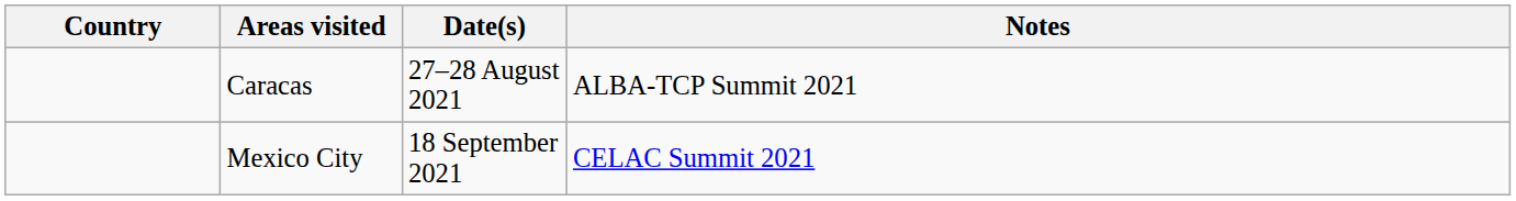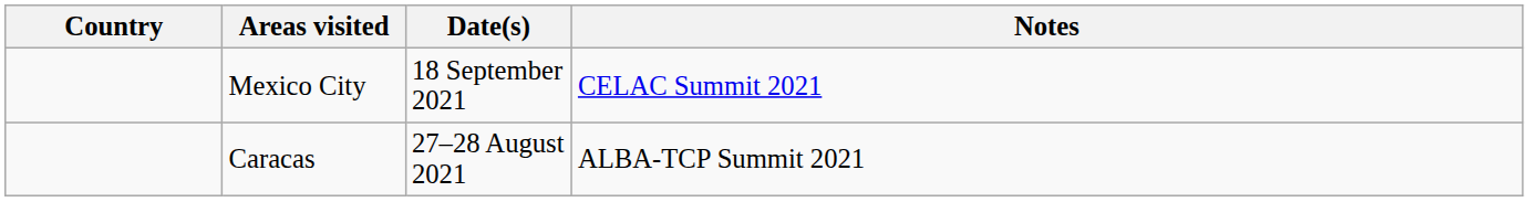 <table class="wikitable">
 <tr>
 <th style="width:120px;">Country</th>
 <th style="width:100px;">Areas visited</th>
 <th style="width:90px;">Date(s)</th>
 <th style="width:550px;">Notes</th>
 </tr>
 <tr>
 <td></td>
+<td>Mexico City</td>
+<td>18 September 2021</td>
+<td><a href='#'>CELAC Summit 2021</a></td>
+</tr>
+<tr>
+<td></td>
 <td>Caracas</td>
 <td>27–28 August 2021</td>
 <td>ALBA-TCP Summit 2021</td>
 </tr>
-<tr>
-<td></td>
-<td>Mexico City</td>
-<td>18 September 2021</td>
-<td><a href='#'>CELAC Summit 2021</a></td>
-</tr>
 </table>
